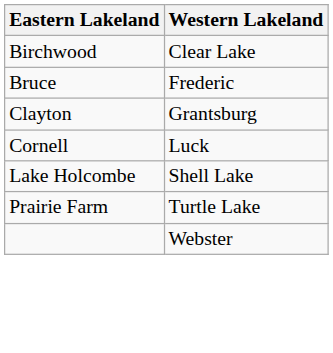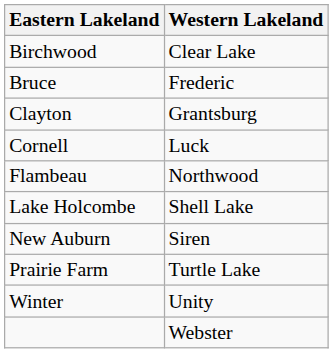 <table class="wikitable">
 <tr>
 <th>Eastern Lakeland</th>
 <th>Western Lakeland</th>
 </tr>
 <tr>
 <td>Birchwood</td>
 <td>Clear Lake</td>
 </tr>
 <tr>
 <td>Bruce</td>
 <td>Frederic</td>
 </tr>
 <tr>
 <td>Clayton</td>
 <td>Grantsburg</td>
 </tr>
 <tr>
 <td>Cornell</td>
 <td>Luck</td>
 </tr>
 <tr>
+<td>Flambeau</td>
+<td>Northwood</td>
+</tr>
+<tr>
 <td>Lake Holcombe</td>
 <td>Shell Lake</td>
+</tr>
+<tr>
+<td>New Auburn</td>
+<td>Siren</td>
 </tr>
 <tr>
 <td>Prairie Farm</td>
 <td>Turtle Lake</td>
 </tr>
 <tr>
+<td>Winter</td>
+<td>Unity</td>
+</tr>
+<tr>
 <td></td>
 <td>Webster</td>
 </tr>
 </table>
